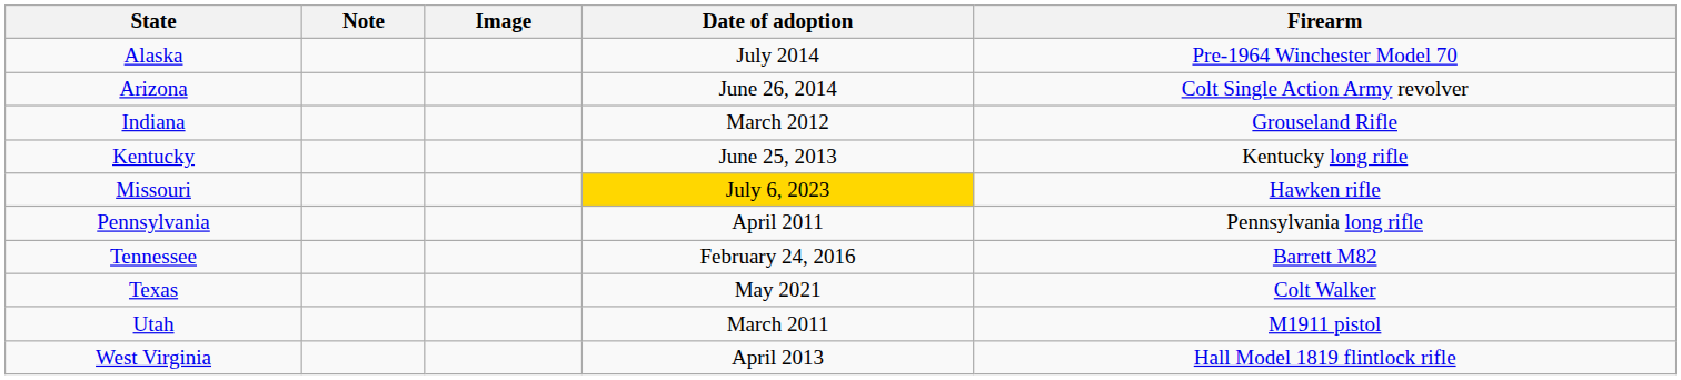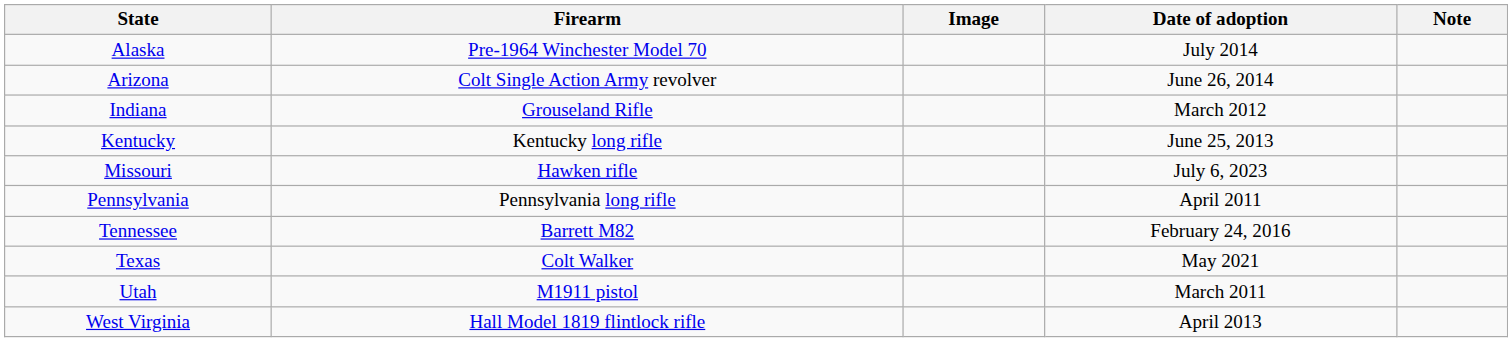 <table class="sortable wikitable" style="text-align:center; width:100%">
 <tr>
 <th>State</th>
-<th>Note</th>
+<th>Firearm</th>
 <th>Image</th>
 <th>Date of adoption</th>
-<th>Firearm</th>
+<th>Note</th>
 </tr>
 <tr>
 <td><a href='#'>Alaska</a></td>
-<td></td>
+<td><a href='#'>Pre-1964 Winchester Model 70</a></td>
 <td></td>
 <td>July 2014</td>
-<td><a href='#'>Pre-1964 Winchester Model 70</a></td>
+<td></td>
 </tr>
 <tr>
 <td><a href='#'>Arizona</a></td>
-<td></td>
+<td><a href='#'>Colt Single Action Army</a> revolver</td>
 <td></td>
 <td>June 26, 2014</td>
-<td><a href='#'>Colt Single Action Army</a> revolver</td>
+<td></td>
 </tr>
 <tr>
 <td><a href='#'>Indiana</a></td>
-<td></td>
+<td><a href='#'>Grouseland Rifle</a></td>
 <td></td>
 <td>March 2012</td>
-<td><a href='#'>Grouseland Rifle</a></td>
+<td></td>
 </tr>
 <tr>
 <td><a href='#'>Kentucky</a></td>
-<td></td>
+<td>Kentucky <a href='#'>long rifle</a></td>
 <td></td>
 <td>June 25, 2013</td>
-<td>Kentucky <a href='#'>long rifle</a></td>
+<td></td>
 </tr>
 <tr>
 <td><a href='#'>Missouri</a></td>
+<td><a href='#'>Hawken rifle</a></td>
 <td></td>
+<td>July 6, 2023</td>
 <td></td>
-<td style="background: gold;">July 6, 2023</td>
-<td><a href='#'>Hawken rifle</a></td>
 </tr>
 <tr>
 <td><a href='#'>Pennsylvania</a></td>
-<td></td>
+<td>Pennsylvania <a href='#'>long rifle</a></td>
 <td></td>
 <td>April 2011</td>
-<td>Pennsylvania <a href='#'>long rifle</a></td>
+<td></td>
 </tr>
 <tr>
 <td><a href='#'>Tennessee</a></td>
-<td></td>
+<td><a href='#'>Barrett M82</a></td>
 <td></td>
 <td>February 24, 2016</td>
-<td><a href='#'>Barrett M82</a></td>
+<td></td>
 </tr>
 <tr>
 <td><a href='#'>Texas</a></td>
-<td></td>
+<td><a href='#'>Colt Walker</a></td>
 <td></td>
 <td>May 2021</td>
-<td><a href='#'>Colt Walker</a></td>
+<td></td>
 </tr>
 <tr>
 <td><a href='#'>Utah</a></td>
-<td></td>
+<td><a href='#'>M1911 pistol</a></td>
 <td></td>
 <td>March 2011</td>
-<td><a href='#'>M1911 pistol</a></td>
+<td></td>
 </tr>
 <tr>
 <td><a href='#'>West Virginia</a></td>
-<td></td>
+<td><a href='#'>Hall Model 1819 flintlock rifle</a></td>
 <td></td>
 <td>April 2013</td>
-<td><a href='#'>Hall Model 1819 flintlock rifle</a></td>
+<td></td>
 </tr>
 </table>
